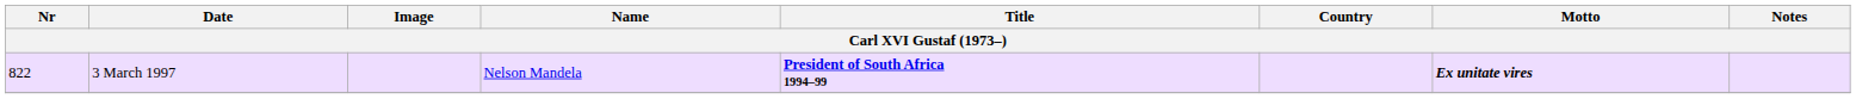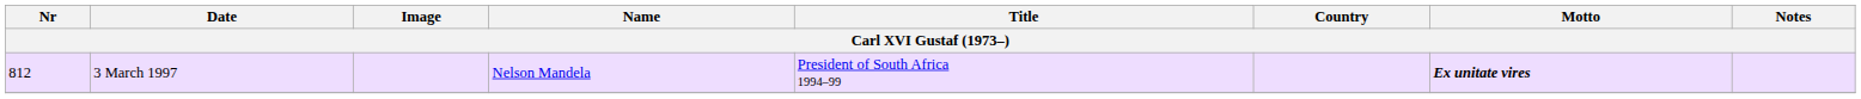 <table class="wikitable" width=100%>
 <tr>
 <th>Nr</th>
 <th>Date</th>
 <th>Image</th>
 <th>Name</th>
 <th>Title</th>
 <th>Country</th>
 <th>Motto</th>
 <th>Notes</th>
 </tr>
 <tr>
 <th colspan=8>Carl XVI Gustaf (1973–)</th>
 </tr>
 <tr bgcolor="#EEDDFF">
-<td>822</td>
+<td>812</td>
 <td>3 March 1997</td>
 <td></td>
 <td><a href='#'>Nelson Mandela</a></td>
-<td><strong><a href='#'>President of South Africa</a><br><small>1994–99</small></strong></td>
+<td><a href='#'>President of South Africa</a><br><small>1994–99</small></td>
 <td></td>
 <td><strong><em>Ex unitate vires</em></strong></td>
 <td></td>
 </tr>
 <tr>
 </tr>
 </table>
